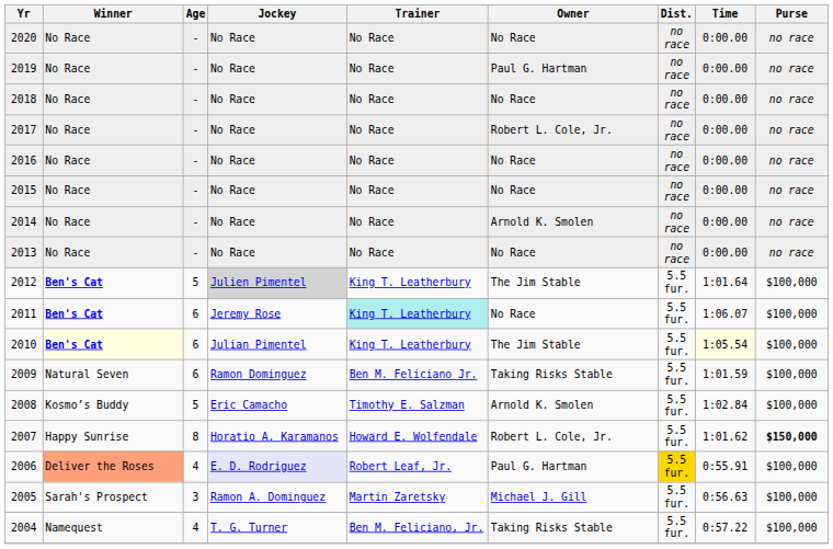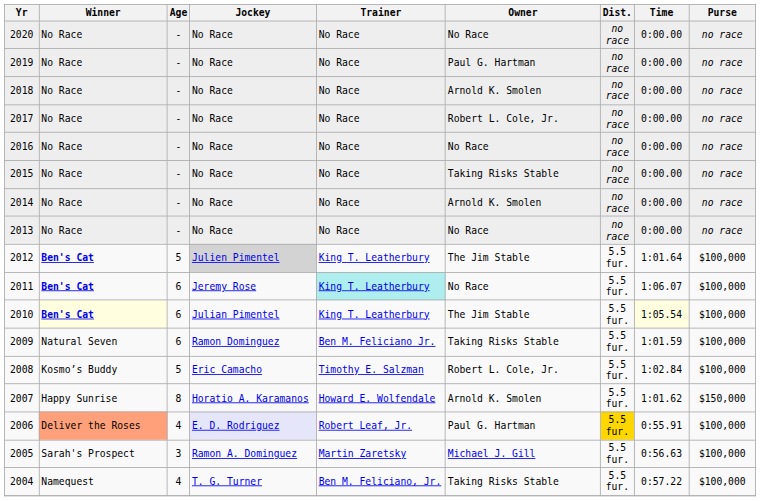 <table class="wikitable sortable" style="font-size:90%">
 <tr>
 <th width="36px">Yr<br></th>
 <th width="149px">Winner<br></th>
 <th width="20px">Age<br></th>
 <th width="147px">Jockey<br></th>
 <th width="150px">Trainer<br></th>
 <th width="181px">Owner<br></th>
 <th width="35px">Dist.<br></th>
 <th width="60px">Time<br></th>
 <th width="75px">Purse</th>
 </tr>
 <tr bgcolor="#eeeeee">
 <td align=center>2020</td>
 <td>No Race</td>
 <td align=center>-</td>
 <td>No Race</td>
 <td>No Race</td>
 <td>No Race</td>
 <td align=center><em>no race</em></td>
 <td align=center>0:00.00</td>
 <td align=center><em>no race</em></td>
 </tr>
 <tr bgcolor="#eeeeee">
 <td align=center>2019</td>
 <td>No Race</td>
 <td align=center>-</td>
 <td>No Race</td>
 <td>No Race</td>
 <td>Paul G. Hartman</td>
 <td align=center><em>no race</em></td>
 <td align=center>0:00.00</td>
 <td align=center><em>no race</em></td>
 </tr>
 <tr bgcolor="#eeeeee">
 <td align=center>2018</td>
 <td>No Race</td>
 <td align=center>-</td>
 <td>No Race</td>
 <td>No Race</td>
-<td>No Race</td>
+<td>Arnold K. Smolen</td>
 <td align=center><em>no race</em></td>
 <td align=center>0:00.00</td>
 <td align=center><em>no race</em></td>
 </tr>
 <tr bgcolor="#eeeeee">
 <td align=center>2017</td>
 <td>No Race</td>
 <td align=center>-</td>
 <td>No Race</td>
 <td>No Race</td>
 <td>Robert L. Cole, Jr.</td>
 <td align=center><em>no race</em></td>
 <td align=center>0:00.00</td>
 <td align=center><em>no race</em></td>
 </tr>
 <tr bgcolor="#eeeeee">
 <td align=center>2016</td>
 <td>No Race</td>
 <td align=center>-</td>
 <td>No Race</td>
 <td>No Race</td>
 <td>No Race</td>
 <td align=center><em>no race</em></td>
 <td align=center>0:00.00</td>
 <td align=center><em>no race</em></td>
 </tr>
 <tr bgcolor="#eeeeee">
 <td align=center>2015</td>
 <td>No Race</td>
 <td align=center>-</td>
 <td>No Race</td>
 <td>No Race</td>
-<td>No Race</td>
+<td>Taking Risks Stable</td>
 <td align=center><em>no race</em></td>
 <td align=center>0:00.00</td>
 <td align=center><em>no race</em></td>
 </tr>
 <tr bgcolor="#eeeeee">
 <td align=center>2014</td>
 <td>No Race</td>
 <td align=center>-</td>
 <td>No Race</td>
 <td>No Race</td>
 <td>Arnold K. Smolen</td>
 <td align=center><em>no race</em></td>
 <td align=center>0:00.00</td>
 <td align=center><em>no race</em></td>
 </tr>
 <tr bgcolor="#eeeeee">
 <td align=center>2013</td>
 <td>No Race</td>
 <td align=center>-</td>
 <td>No Race</td>
 <td>No Race</td>
 <td>No Race</td>
 <td align=center><em>no race</em></td>
 <td align=center>0:00.00</td>
 <td align=center><em>no race</em></td>
 </tr>
 <tr>
 <td align=center>2012</td>
 <td><strong><a href='#'>Ben's Cat</a></strong></td>
 <td align=center>5</td>
 <td style="background: lightgrey;"><a href='#'>Julien Pimentel</a></td>
 <td><a href='#'>King T. Leatherbury</a></td>
 <td>The Jim Stable</td>
 <td align=center>5.5 fur.</td>
 <td align=center>1:01.64</td>
 <td align=center>$100,000</td>
 </tr>
 <tr>
 <td align=center>2011</td>
 <td><strong><a href='#'>Ben's Cat</a></strong></td>
 <td align=center>6</td>
 <td><a href='#'>Jeremy Rose</a></td>
 <td style="background: paleturquoise;"><a href='#'>King T. Leatherbury</a></td>
 <td>No Race</td>
 <td align=center>5.5 fur.</td>
 <td align=center>1:06.07</td>
 <td align=center>$100,000</td>
 </tr>
 <tr>
 <td align=center>2010</td>
 <td style="background: lightyellow;"><strong><a href='#'>Ben's Cat</a></strong></td>
 <td align=center>6</td>
 <td><a href='#'>Julian Pimentel</a></td>
 <td><a href='#'>King T. Leatherbury</a></td>
 <td>The Jim Stable</td>
 <td align=center>5.5 fur.</td>
 <td align=center style="background: lightyellow;">1:05.54</td>
 <td align=center>$100,000</td>
 </tr>
 <tr>
 <td align=center>2009</td>
 <td>Natural Seven</td>
 <td align=center>6</td>
 <td><a href='#'>Ramon Dominguez</a></td>
 <td><a href='#'>Ben M. Feliciano Jr.</a></td>
 <td>Taking Risks Stable</td>
 <td align=center>5.5 fur.</td>
 <td align=center>1:01.59</td>
 <td align=center>$100,000</td>
 </tr>
 <tr>
 <td align=center>2008</td>
 <td>Kosmo’s Buddy</td>
 <td align=center>5</td>
 <td><a href='#'>Eric Camacho</a></td>
 <td><a href='#'>Timothy E. Salzman</a></td>
-<td>Arnold K. Smolen</td>
+<td>Robert L. Cole, Jr.</td>
 <td align=center>5.5 fur.</td>
 <td align=center>1:02.84</td>
 <td align=center>$100,000</td>
 </tr>
 <tr>
 <td align=center>2007</td>
 <td>Happy Sunrise</td>
 <td align=center>8</td>
 <td><a href='#'>Horatio A. Karamanos</a></td>
 <td><a href='#'>Howard E. Wolfendale</a></td>
-<td>Robert L. Cole, Jr.</td>
+<td>Arnold K. Smolen</td>
 <td align=center>5.5 fur.</td>
 <td align=center>1:01.62</td>
-<td align=center><strong>$150,000</strong></td>
+<td align=center>$150,000</td>
 </tr>
 <tr>
 <td align=center>2006</td>
 <td style="background: lightsalmon;">Deliver the Roses</td>
 <td align=center>4</td>
 <td style="background: lavender;"><a href='#'>E. D. Rodriguez</a></td>
 <td><a href='#'>Robert Leaf, Jr.</a></td>
 <td>Paul G. Hartman</td>
 <td align=center style="background: gold;">5.5 fur.</td>
 <td align=center>0:55.91</td>
 <td align=center>$100,000</td>
 </tr>
 <tr>
 <td align=center>2005</td>
 <td>Sarah's Prospect</td>
 <td align=center>3</td>
 <td><a href='#'>Ramon A. Dominguez</a></td>
 <td><a href='#'>Martin Zaretsky</a></td>
 <td><a href='#'>Michael J. Gill</a></td>
 <td align=center>5.5 fur.</td>
 <td align=center>0:56.63</td>
 <td align=center>$100,000</td>
 </tr>
 <tr>
 <td align=center>2004</td>
 <td>Namequest</td>
 <td align=center>4</td>
 <td><a href='#'>T. G. Turner</a></td>
 <td><a href='#'>Ben M. Feliciano, Jr.</a></td>
 <td>Taking Risks Stable</td>
 <td align=center>5.5 fur.</td>
 <td align=center>0:57.22</td>
 <td align=center>$100,000</td>
 </tr>
 <tr>
 </tr>
 </table>
